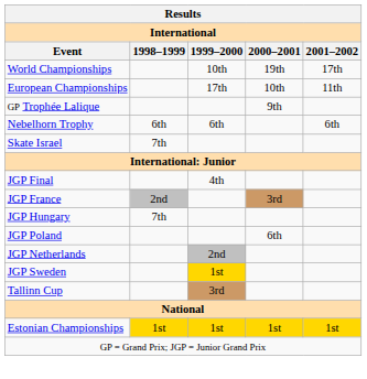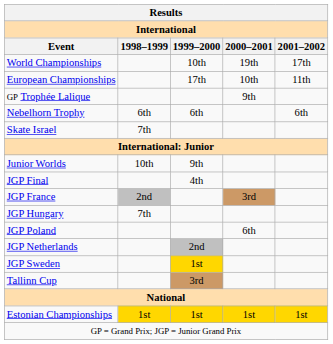 <table class="wikitable" style="text-align:center">
 <tr>
 <th colspan=5 align=center><strong>Results</strong></th>
 </tr>
 <tr>
 <th style="background-color: #ffdead; " colspan=5 align=center><strong>International</strong></th>
 </tr>
 <tr>
 <th>Event</th>
 <th>1998–1999</th>
 <th>1999–2000</th>
 <th>2000–2001</th>
 <th>2001–2002</th>
 </tr>
 <tr>
 <td align=left><a href='#'>World Championships</a></td>
 <td></td>
 <td>10th</td>
 <td>19th</td>
 <td>17th</td>
 </tr>
 <tr>
 <td align=left><a href='#'>European Championships</a></td>
 <td></td>
 <td>17th</td>
 <td>10th</td>
 <td>11th</td>
 </tr>
 <tr>
 <td align=left><small>GP</small> <a href='#'>Trophée Lalique</a></td>
 <td></td>
 <td></td>
 <td>9th</td>
 <td></td>
 </tr>
 <tr>
 <td align=left><a href='#'>Nebelhorn Trophy</a></td>
 <td>6th</td>
 <td>6th</td>
 <td></td>
 <td>6th</td>
 </tr>
 <tr>
 <td align=left><a href='#'>Skate Israel</a></td>
 <td>7th</td>
 <td></td>
 <td></td>
 <td></td>
 </tr>
 <tr>
 <th style="background-color: #ffdead; " colspan=5 align=center><strong>International: Junior</strong></th>
+</tr>
+<tr>
+<td align=left><a href='#'>Junior Worlds</a></td>
+<td>10th</td>
+<td>9th</td>
+<td></td>
+<td></td>
 </tr>
 <tr>
 <td align=left><a href='#'>JGP Final</a></td>
 <td></td>
 <td>4th</td>
 <td></td>
 <td></td>
 </tr>
 <tr>
 <td align=left><a href='#'>JGP France</a></td>
 <td bgcolor=silver>2nd</td>
 <td></td>
 <td bgcolor=cc9966>3rd</td>
 <td></td>
 </tr>
 <tr>
 <td align=left><a href='#'>JGP Hungary</a></td>
 <td>7th</td>
 <td></td>
 <td></td>
 <td></td>
 </tr>
 <tr>
 <td align=left><a href='#'>JGP Poland</a></td>
 <td></td>
 <td></td>
 <td>6th</td>
 <td></td>
 </tr>
 <tr>
 <td align=left><a href='#'>JGP Netherlands</a></td>
 <td></td>
 <td bgcolor=silver>2nd</td>
 <td></td>
 <td></td>
 </tr>
 <tr>
 <td align=left><a href='#'>JGP Sweden</a></td>
 <td></td>
 <td bgcolor=gold>1st</td>
 <td></td>
 <td></td>
 </tr>
 <tr>
 <td align=left><a href='#'>Tallinn Cup</a></td>
 <td></td>
 <td bgcolor=cc9966>3rd</td>
 <td></td>
 <td></td>
 </tr>
 <tr>
 <th style="background-color: #ffdead; " colspan=5 align=center><strong>National</strong></th>
 </tr>
 <tr>
 <td align=left><a href='#'>Estonian Championships</a></td>
 <td bgcolor=gold>1st</td>
 <td bgcolor=gold>1st</td>
 <td bgcolor=gold>1st</td>
 <td bgcolor=gold>1st</td>
 </tr>
 <tr>
 <td colspan=5 align=center><small> GP = Grand Prix; JGP = Junior Grand Prix </small></td>
 </tr>
 </table>
